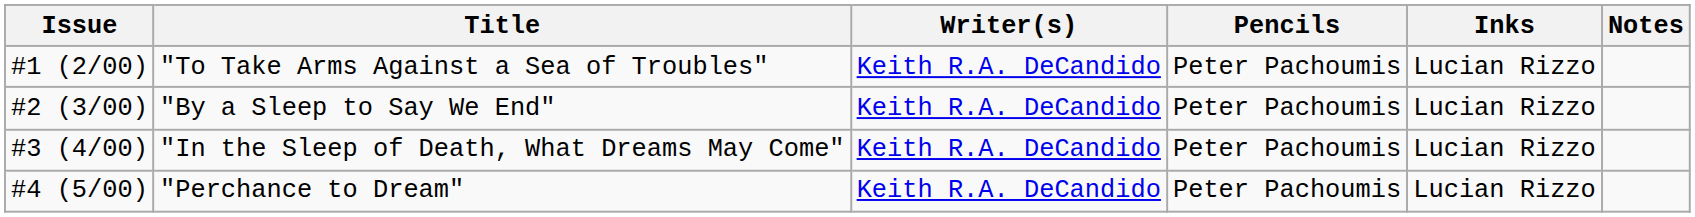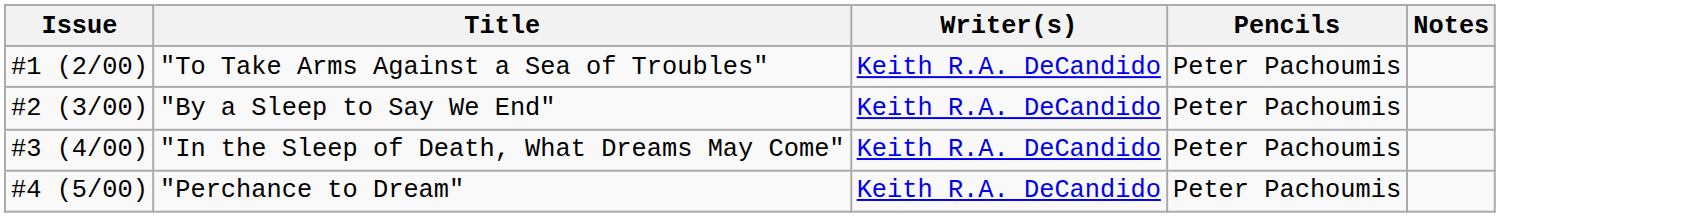 <table class="wikitable">
 <tr>
 <th>Issue</th>
 <th>Title</th>
 <th>Writer(s)</th>
 <th>Pencils</th>
-<th>Inks</th>
 <th>Notes</th>
 </tr>
 <tr>
 <td>#1 (2/00)</td>
 <td>"To Take Arms Against a Sea of Troubles"</td>
 <td><a href='#'>Keith R.A. DeCandido</a></td>
 <td>Peter Pachoumis</td>
-<td>Lucian Rizzo</td>
 <td></td>
 </tr>
 <tr>
 <td>#2 (3/00)</td>
 <td>"By a Sleep to Say We End"</td>
 <td><a href='#'>Keith R.A. DeCandido</a></td>
 <td>Peter Pachoumis</td>
-<td>Lucian Rizzo</td>
 <td></td>
 </tr>
 <tr>
 <td>#3 (4/00)</td>
 <td>"In the Sleep of Death, What Dreams May Come"</td>
 <td><a href='#'>Keith R.A. DeCandido</a></td>
 <td>Peter Pachoumis</td>
-<td>Lucian Rizzo</td>
 <td></td>
 </tr>
 <tr>
 <td>#4 (5/00)</td>
 <td>"Perchance to Dream"</td>
 <td><a href='#'>Keith R.A. DeCandido</a></td>
 <td>Peter Pachoumis</td>
-<td>Lucian Rizzo</td>
 <td></td>
 </tr>
 </table>
